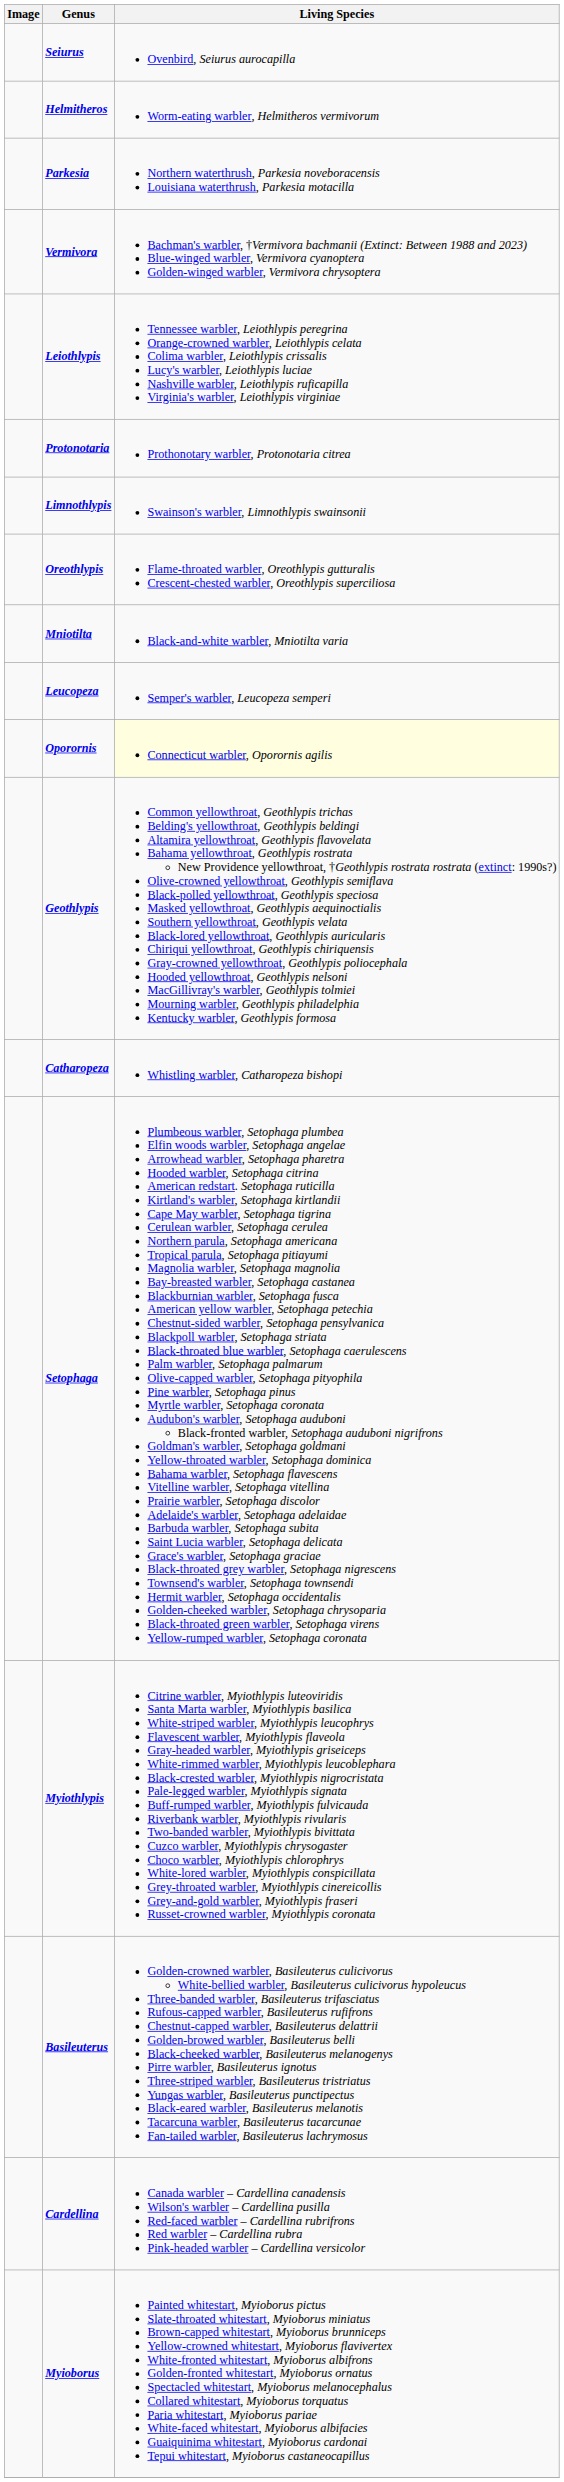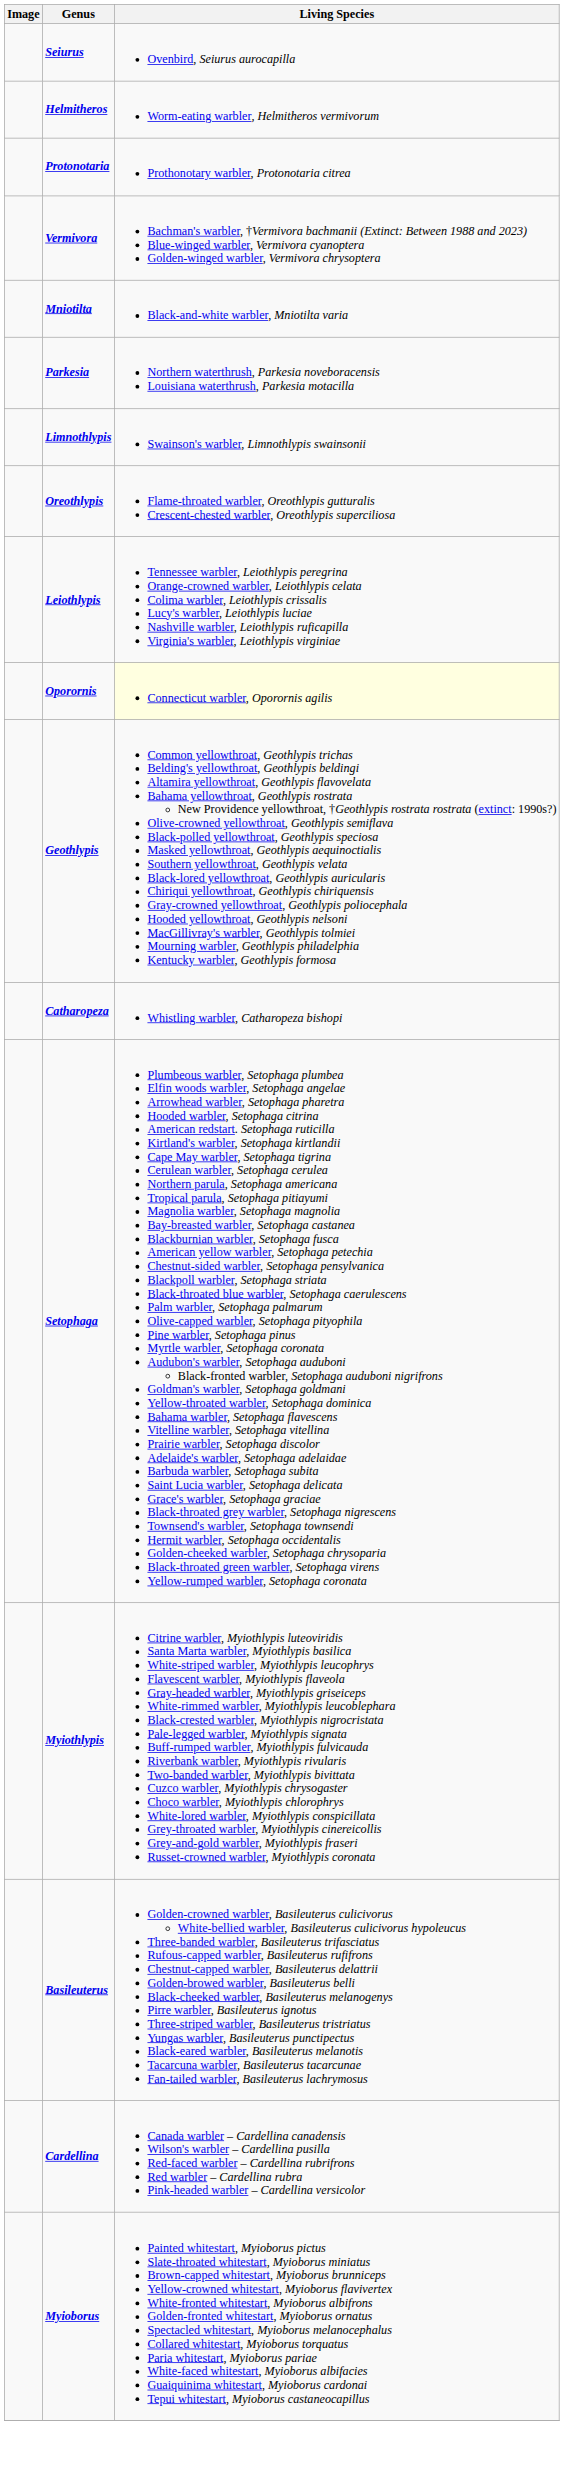 <table class="wikitable">
 <tr>
 <th>Image</th>
 <th>Genus</th>
 <th>Living Species</th>
 </tr>
 <tr>
 <td></td>
 <td><strong><em><a href='#'>Seiurus</a></em></strong> </td>
 <td><br><ul><li><a href='#'>Ovenbird</a>, <em>Seiurus aurocapilla</em></li></ul></td>
 </tr>
 <tr>
 <td></td>
 <td><strong><em><a href='#'>Helmitheros</a></em></strong> </td>
 <td><br><ul><li><a href='#'>Worm-eating warbler</a><em>, Helmitheros vermivorum</em></li></ul></td>
 </tr>
 <tr>
 <td></td>
-<td><strong><em><a href='#'>Parkesia</a></em></strong> </td>
-<td><br><ul><li><a href='#'>Northern waterthrush</a>, <em>Parkesia noveboracensis</em></li><li><a href='#'>Louisiana waterthrush</a>, <em>Parkesia motacilla</em></li></ul></td>
+<td><strong><em><a href='#'>Protonotaria</a></em></strong> </td>
+<td><br><ul><li><a href='#'>Prothonotary warbler</a>, <em>Protonotaria citrea</em></li></ul></td>
 </tr>
 <tr>
 <td></td>
 <td><strong><em><a href='#'>Vermivora</a></em></strong> </td>
 <td><br><ul><li><a href='#'>Bachman's warbler</a>, †<em>Vermivora bachmanii (Extinct: Between 1988 and 2023)</em></li><li><a href='#'>Blue-winged warbler</a>, <em>Vermivora cyanoptera</em></li><li><a href='#'>Golden-winged warbler</a>, <em>Vermivora chrysoptera</em></li></ul></td>
 </tr>
 <tr>
 <td></td>
-<td><strong><em><a href='#'>Leiothlypis</a></em></strong> </td>
-<td><br><ul><li><a href='#'>Tennessee warbler</a>, <em>Leiothlypis peregrina</em></li><li><a href='#'>Orange-crowned warbler</a>, <em>Leiothlypis celata</em></li><li><a href='#'>Colima warbler</a>, <em>Leiothlypis crissalis</em></li><li><a href='#'>Lucy's warbler</a>, <em>Leiothlypis luciae</em></li><li><a href='#'>Nashville warbler</a>, <em>Leiothlypis ruficapilla</em></li><li><a href='#'>Virginia's warbler</a>, <em>Leiothlypis virginiae</em></li></ul></td>
+<td><strong><em><a href='#'>Mniotilta</a></em></strong> </td>
+<td><br><ul><li><a href='#'>Black-and-white warbler</a>, <em>Mniotilta varia</em></li></ul></td>
 </tr>
 <tr>
 <td></td>
-<td><strong><em><a href='#'>Protonotaria</a></em></strong> </td>
-<td><br><ul><li><a href='#'>Prothonotary warbler</a>, <em>Protonotaria citrea</em></li></ul></td>
+<td><strong><em><a href='#'>Parkesia</a></em></strong> </td>
+<td><br><ul><li><a href='#'>Northern waterthrush</a>, <em>Parkesia noveboracensis</em></li><li><a href='#'>Louisiana waterthrush</a>, <em>Parkesia motacilla</em></li></ul></td>
 </tr>
 <tr>
 <td></td>
 <td><strong><em><a href='#'>Limnothlypis</a></em></strong> </td>
 <td><br><ul><li><a href='#'>Swainson's warbler</a>, <em>Limnothlypis swainsonii</em></li></ul></td>
 </tr>
 <tr>
 <td></td>
 <td><strong><em><a href='#'>Oreothlypis</a></em></strong> </td>
 <td><br><ul><li><a href='#'>Flame-throated warbler</a>, <em>Oreothlypis gutturalis</em></li><li><a href='#'>Crescent-chested warbler</a>, <em>Oreothlypis superciliosa</em></li></ul></td>
 </tr>
 <tr>
 <td></td>
-<td><strong><em><a href='#'>Mniotilta</a></em></strong> </td>
-<td><br><ul><li><a href='#'>Black-and-white warbler</a>, <em>Mniotilta varia</em></li></ul></td>
-</tr>
-<tr>
-<td></td>
-<td><strong><em><a href='#'>Leucopeza</a></em></strong> </td>
-<td><br><ul><li><a href='#'>Semper's warbler</a>, <em>Leucopeza semperi</em></li></ul></td>
+<td><strong><em><a href='#'>Leiothlypis</a></em></strong> </td>
+<td><br><ul><li><a href='#'>Tennessee warbler</a>, <em>Leiothlypis peregrina</em></li><li><a href='#'>Orange-crowned warbler</a>, <em>Leiothlypis celata</em></li><li><a href='#'>Colima warbler</a>, <em>Leiothlypis crissalis</em></li><li><a href='#'>Lucy's warbler</a>, <em>Leiothlypis luciae</em></li><li><a href='#'>Nashville warbler</a>, <em>Leiothlypis ruficapilla</em></li><li><a href='#'>Virginia's warbler</a>, <em>Leiothlypis virginiae</em></li></ul></td>
 </tr>
 <tr>
 <td></td>
 <td><strong><em><a href='#'>Oporornis</a></em></strong> </td>
 <td style="background: lightyellow;"><br><ul><li><a href='#'>Connecticut warbler</a>, <em>Oporornis agilis</em></li></ul></td>
 </tr>
 <tr>
 <td></td>
 <td><strong><em><a href='#'>Geothlypis</a></em></strong> </td>
 <td><br><ul><li><a href='#'>Common yellowthroat</a>, <em>Geothlypis trichas</em></li><li><a href='#'>Belding's yellowthroat</a>, <em>Geothlypis beldingi</em></li><li><a href='#'>Altamira yellowthroat</a>, <em>Geothlypis flavovelata</em></li><li><a href='#'>Bahama yellowthroat</a>, <em>Geothlypis rostrata</em><ul><li>New Providence yellowthroat, †<em>Geothlypis rostrata rostrata</em> (<a href='#'>extinct</a>: 1990s?)</li></ul></li><li><a href='#'>Olive-crowned yellowthroat</a>, <em>Geothlypis semiflava</em></li><li><a href='#'>Black-polled yellowthroat</a>, <em>Geothlypis speciosa</em></li><li><a href='#'>Masked yellowthroat</a>, <em>Geothlypis aequinoctialis</em></li><li><a href='#'>Southern yellowthroat</a>, <em>Geothlypis  velata</em></li><li><a href='#'>Black-lored yellowthroat</a>, <em>Geothlypis auricularis</em></li><li><a href='#'>Chiriqui yellowthroat</a>, <em>Geothlypis chiriquensis</em></li><li><a href='#'>Gray-crowned yellowthroat</a>, <em>Geothlypis poliocephala</em></li><li><a href='#'>Hooded yellowthroat</a>, <em>Geothlypis nelsoni</em></li><li><a href='#'>MacGillivray's warbler</a>,  <em>Geothlypis tolmiei</em></li><li><a href='#'>Mourning warbler</a>,  <em>Geothlypis philadelphia</em></li><li><a href='#'>Kentucky warbler</a>,  <em>Geothlypis formosa</em></li></ul></td>
 </tr>
 <tr>
 <td></td>
 <td><strong><em><a href='#'>Catharopeza</a></em></strong> </td>
 <td><br><ul><li><a href='#'>Whistling warbler</a>, <em>Catharopeza bishopi</em></li></ul></td>
 </tr>
 <tr>
 <td></td>
 <td><strong><em><a href='#'>Setophaga</a></em></strong> </td>
 <td><br><ul><li><a href='#'>Plumbeous warbler</a>, <em>Setophaga plumbea</em></li><li><a href='#'>Elfin woods warbler</a>, <em>Setophaga angelae</em></li><li><a href='#'>Arrowhead warbler</a>, <em>Setophaga pharetra</em></li><li><a href='#'>Hooded warbler</a>, <em>Setophaga citrina</em></li><li><a href='#'>American redstart</a>. <em>Setophaga ruticilla</em></li><li><a href='#'>Kirtland's warbler</a>, <em>Setophaga kirtlandii</em></li><li><a href='#'>Cape May warbler</a>, <em>Setophaga tigrina</em></li><li><a href='#'>Cerulean warbler</a>, <em>Setophaga cerulea</em></li><li><a href='#'>Northern parula</a>, <em>Setophaga americana</em></li><li><a href='#'>Tropical parula</a>, <em>Setophaga pitiayumi</em></li><li><a href='#'>Magnolia warbler</a>, <em>Setophaga magnolia</em></li><li><a href='#'>Bay-breasted warbler</a>, <em>Setophaga castanea</em></li><li><a href='#'>Blackburnian warbler</a>, <em>Setophaga fusca</em></li><li><a href='#'>American yellow warbler</a>, <em>Setophaga petechia</em></li><li><a href='#'>Chestnut-sided warbler</a>, <em>Setophaga pensylvanica</em></li><li><a href='#'>Blackpoll warbler</a>, <em>Setophaga striata</em></li><li><a href='#'>Black-throated blue warbler</a>, <em>Setophaga caerulescens</em></li><li><a href='#'>Palm warbler</a>, <em>Setophaga palmarum</em></li><li><a href='#'>Olive-capped warbler</a>, <em>Setophaga pityophila</em></li><li><a href='#'>Pine warbler</a>, <em>Setophaga pinus</em></li><li><a href='#'>Myrtle warbler</a>, <em>Setophaga coronata</em></li><li><a href='#'>Audubon's warbler</a>, <em>Setophaga auduboni</em><ul><li>Black-fronted warbler, <em>Setophaga auduboni nigrifrons</em></li></ul></li><li><a href='#'>Goldman's warbler</a>, <em>Setophaga goldmani</em></li><li><a href='#'>Yellow-throated warbler</a>, <em>Setophaga dominica</em></li><li><a href='#'>Bahama warbler</a>, <em>Setophaga flavescens</em></li><li><a href='#'>Vitelline warbler</a>, <em>Setophaga vitellina</em></li><li><a href='#'>Prairie warbler</a>, <em>Setophaga discolor</em></li><li><a href='#'>Adelaide's warbler</a>, <em>Setophaga adelaidae</em></li><li><a href='#'>Barbuda warbler</a>, <em>Setophaga subita</em></li><li><a href='#'>Saint Lucia warbler</a>, <em>Setophaga delicata</em></li><li><a href='#'>Grace's warbler</a>, <em>Setophaga graciae</em></li><li><a href='#'>Black-throated grey warbler</a>, <em>Setophaga nigrescens</em></li><li><a href='#'>Townsend's warbler</a>, <em>Setophaga townsendi</em></li><li><a href='#'>Hermit warbler</a>, <em>Setophaga occidentalis</em></li><li><a href='#'>Golden-cheeked warbler</a>, <em>Setophaga chrysoparia</em></li><li><a href='#'>Black-throated green warbler</a>, <em>Setophaga virens</em></li><li><a href='#'>Yellow-rumped warbler</a>, <em>Setophaga coronata</em></li></ul></td>
 </tr>
 <tr>
 <td></td>
 <td><strong><em><a href='#'>Myiothlypis</a></em></strong> </td>
 <td><br><ul><li><a href='#'>Citrine warbler</a>, <em>Myiothlypis luteoviridis</em></li><li><a href='#'>Santa Marta warbler</a>, <em>Myiothlypis basilica</em></li><li><a href='#'>White-striped warbler</a>, <em>Myiothlypis leucophrys</em></li><li><a href='#'>Flavescent warbler</a>, <em>Myiothlypis flaveola</em></li><li><a href='#'>Gray-headed warbler</a>, <em>Myiothlypis griseiceps</em></li><li><a href='#'>White-rimmed warbler</a>, <em>Myiothlypis leucoblephara</em></li><li><a href='#'>Black-crested warbler</a>, <em>Myiothlypis nigrocristata</em></li><li><a href='#'>Pale-legged warbler</a>, <em>Myiothlypis signata</em></li><li><a href='#'>Buff-rumped warbler</a>, <em>Myiothlypis fulvicauda</em></li><li><a href='#'>Riverbank warbler</a>, <em>Myiothlypis rivularis</em></li><li><a href='#'>Two-banded warbler</a>, <em>Myiothlypis bivittata</em></li><li><a href='#'>Cuzco warbler</a>, <em>Myiothlypis chrysogaster</em></li><li><a href='#'>Choco warbler</a>, <em>Myiothlypis chlorophrys</em></li><li><a href='#'>White-lored warbler</a>, <em>Myiothlypis conspicillata</em></li><li><a href='#'>Grey-throated warbler</a>, <em>Myiothlypis cinereicollis</em></li><li><a href='#'>Grey-and-gold warbler</a>, <em>Myiothlypis fraseri</em></li><li><a href='#'>Russet-crowned warbler</a>, <em>Myiothlypis coronata</em></li></ul></td>
 </tr>
 <tr>
 <td></td>
 <td><strong><em><a href='#'>Basileuterus</a></em></strong> </td>
 <td><br><ul><li><a href='#'>Golden-crowned warbler</a>, <em>Basileuterus culicivorus</em><ul><li><a href='#'>White-bellied warbler</a>, <em>Basileuterus culicivorus hypoleucus</em></li></ul></li><li><a href='#'>Three-banded warbler</a>, <em>Basileuterus trifasciatus</em></li><li><a href='#'>Rufous-capped warbler</a>, <em>Basileuterus rufifrons</em></li><li><a href='#'>Chestnut-capped warbler</a>, <em>Basileuterus delattrii</em></li><li><a href='#'>Golden-browed warbler</a>, <em>Basileuterus belli</em></li><li><a href='#'>Black-cheeked warbler</a>, <em>Basileuterus melanogenys</em></li><li><a href='#'>Pirre warbler</a>, <em>Basileuterus ignotus</em></li><li><a href='#'>Three-striped warbler</a>, <em>Basileuterus tristriatus</em></li><li><a href='#'>Yungas warbler</a>, <em>Basileuterus punctipectus</em></li><li><a href='#'>Black-eared warbler</a>, <em>Basileuterus melanotis</em></li><li><a href='#'>Tacarcuna warbler</a>, <em>Basileuterus tacarcunae</em></li><li><a href='#'>Fan-tailed warbler</a>, <em>Basileuterus lachrymosus</em></li></ul></td>
 </tr>
 <tr>
 <td></td>
 <td><strong><em><a href='#'>Cardellina</a></em></strong> </td>
 <td><br><ul><li><a href='#'>Canada warbler</a> – <em>Cardellina canadensis</em></li><li><a href='#'>Wilson's warbler</a> – <em>Cardellina pusilla</em></li><li><a href='#'>Red-faced warbler</a> – <em>Cardellina rubrifrons</em></li><li><a href='#'>Red warbler</a> – <em>Cardellina rubra</em></li><li><a href='#'>Pink-headed warbler</a> – <em>Cardellina versicolor</em></li></ul></td>
 </tr>
 <tr>
 <td></td>
 <td><strong><em><a href='#'>Myioborus</a></em></strong> </td>
 <td><br><ul><li><a href='#'>Painted whitestart</a>, <em>Myioborus pictus</em></li><li><a href='#'>Slate-throated whitestart</a>, <em>Myioborus miniatus</em></li><li><a href='#'>Brown-capped whitestart</a>, <em>Myioborus brunniceps</em></li><li><a href='#'>Yellow-crowned whitestart</a>, <em>Myioborus flavivertex</em></li><li><a href='#'>White-fronted whitestart</a>, <em>Myioborus albifrons</em></li><li><a href='#'>Golden-fronted whitestart</a>, <em>Myioborus ornatus</em></li><li><a href='#'>Spectacled whitestart</a>, <em>Myioborus melanocephalus</em></li><li><a href='#'>Collared whitestart</a>, <em>Myioborus torquatus</em></li><li><a href='#'>Paria whitestart</a>, <em>Myioborus pariae</em></li><li><a href='#'>White-faced whitestart</a>, <em>Myioborus albifacies</em></li><li><a href='#'>Guaiquinima whitestart</a>, <em>Myioborus cardonai</em></li><li><a href='#'>Tepui whitestart</a>, <em>Myioborus castaneocapillus</em></li></ul></td>
 </tr>
 <tr>
 </tr>
 </table>
